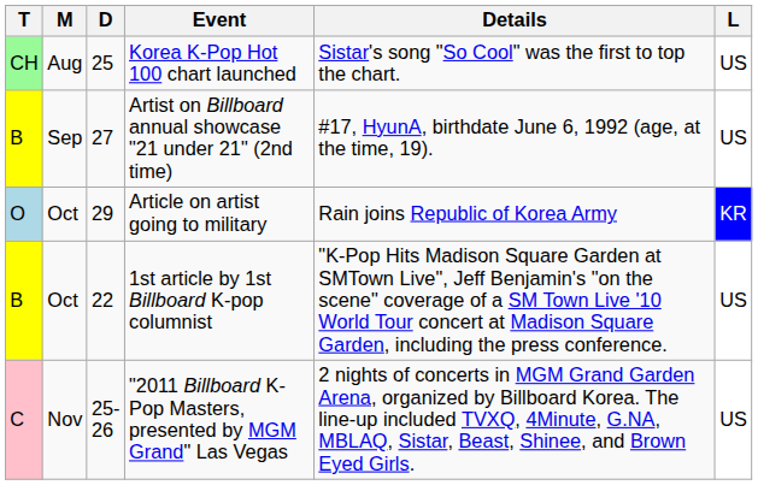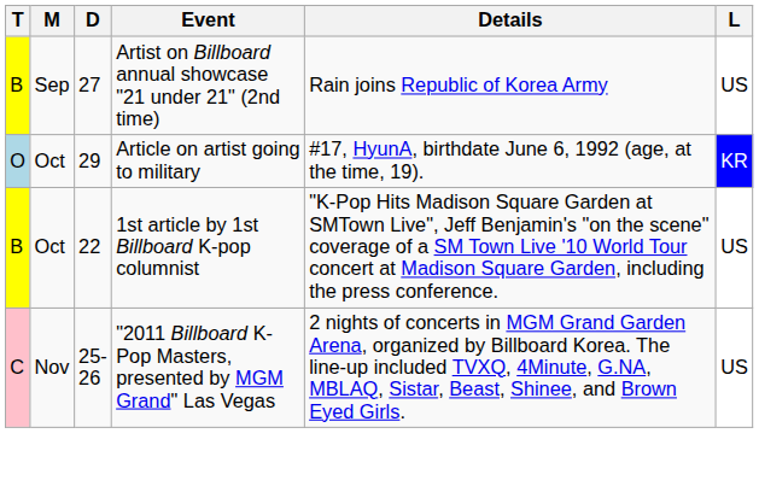 <table class="wikitable">
 <tr>
 <th>T</th>
 <th>M</th>
 <th>D</th>
 <th>Event</th>
 <th>Details</th>
 <th>L</th>
 </tr>
 <tr>
-<td style="background:palegreen">CH</td>
-<td>Aug</td>
-<td>25</td>
-<td><a href='#'>Korea K-Pop Hot 100</a> chart launched</td>
-<td><a href='#'>Sistar</a>'s song "<a href='#'>So Cool</a>" was the first to top the chart.</td>
-<td style="background:white">US</td>
-</tr>
-<tr>
 <td style="background:yellow">B</td>
 <td>Sep</td>
 <td>27</td>
 <td>Artist on <em>Billboard</em> annual showcase "21 under 21" (2nd time)</td>
-<td>#17, <a href='#'>HyunA</a>, birthdate June 6, 1992 (age, at the time, 19).</td>
+<td>Rain joins <a href='#'>Republic of Korea Army</a></td>
 <td style="background:white">US</td>
 </tr>
 <tr>
 <td style="background:lightBlue">O</td>
 <td>Oct</td>
 <td>29</td>
 <td>Article on artist going to military</td>
-<td>Rain joins <a href='#'>Republic of Korea Army</a></td>
+<td>#17, <a href='#'>HyunA</a>, birthdate June 6, 1992 (age, at the time, 19).</td>
 <td style="background:blue; color:white">KR</td>
 </tr>
 <tr>
 <td style="background:yellow">B</td>
 <td>Oct</td>
 <td>22</td>
 <td>1st article by 1st <em>Billboard</em> K-pop columnist</td>
 <td>"K-Pop Hits Madison Square Garden at SMTown Live", Jeff Benjamin's "on the scene" coverage of a <a href='#'>SM Town Live '10 World Tour</a> concert at <a href='#'>Madison Square Garden</a>, including the press conference.</td>
 <td style="background:white">US</td>
 </tr>
 <tr>
 <td style="background:pink">C</td>
 <td>Nov</td>
 <td>25-<br>26</td>
 <td>"2011 <em>Billboard</em> K-Pop Masters, presented by <a href='#'>MGM Grand</a>" Las Vegas</td>
 <td>2 nights of concerts in <a href='#'>MGM Grand Garden Arena</a>, organized by Billboard Korea. The line-up included <a href='#'>TVXQ</a>, <a href='#'>4Minute</a>, <a href='#'>G.NA</a>, <a href='#'>MBLAQ</a>, <a href='#'>Sistar</a>, <a href='#'>Beast</a>, <a href='#'>Shinee</a>, and <a href='#'>Brown Eyed Girls</a>.</td>
 <td style="background:white">US</td>
 </tr>
 </table>
